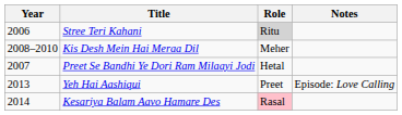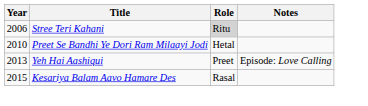 <table class="wikitable sortable">
 <tr>
 <th>Year</th>
 <th>Title</th>
 <th>Role</th>
 <th>Notes</th>
 </tr>
 <tr>
 <td>2006</td>
 <td><em><a href='#'>Stree Teri Kahani</a></em></td>
 <td style="background: lightgrey;">Ritu</td>
 <td></td>
 </tr>
 <tr>
-<td>2008–2010</td>
-<td><em><a href='#'>Kis Desh Mein Hai Meraa Dil</a></em></td>
-<td>Meher</td>
-<td></td>
-</tr>
-<tr>
-<td>2007</td>
+<td>2010</td>
 <td><em><a href='#'>Preet Se Bandhi Ye Dori Ram Milaayi Jodi</a></em></td>
 <td>Hetal</td>
 <td></td>
 </tr>
 <tr>
 <td>2013</td>
 <td><em><a href='#'>Yeh Hai Aashiqui</a></em></td>
 <td>Preet</td>
 <td>Episode: <em>Love Calling</em></td>
 </tr>
 <tr>
-<td>2014</td>
+<td>2015</td>
 <td><em><a href='#'>Kesariya Balam Aavo Hamare Des</a></em></td>
-<td style="background: pink;">Rasal</td>
+<td>Rasal</td>
 <td></td>
 </tr>
 </table>
